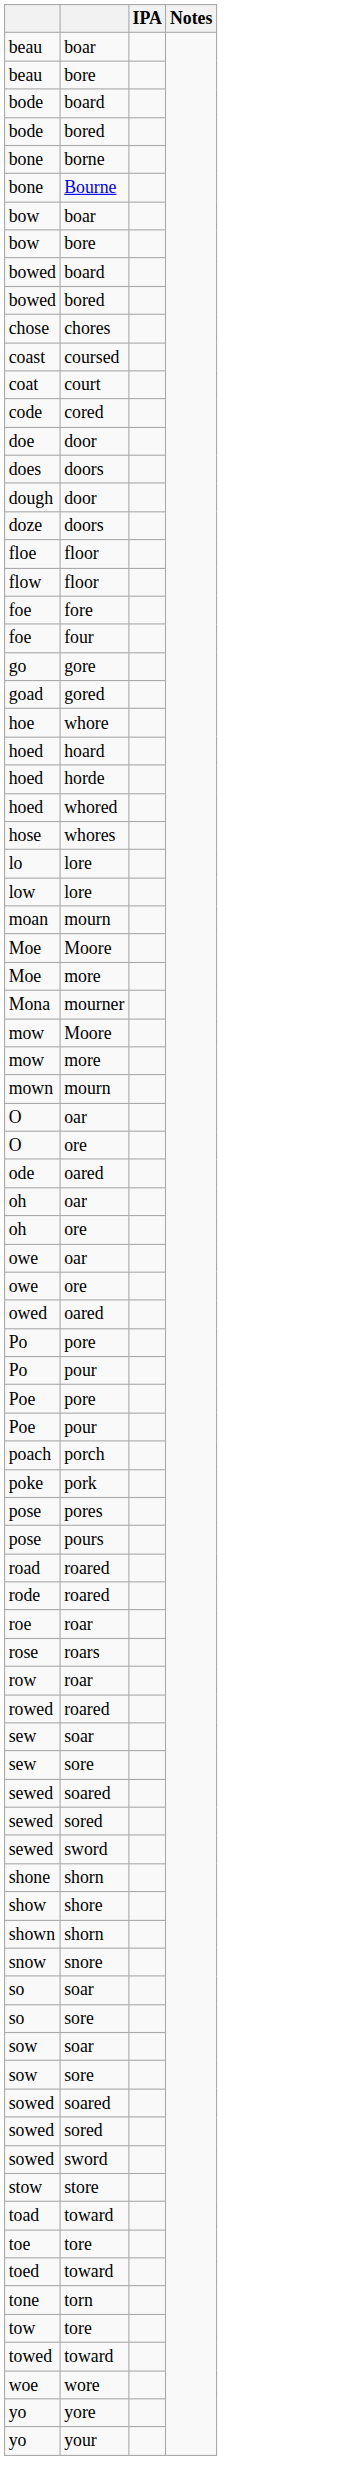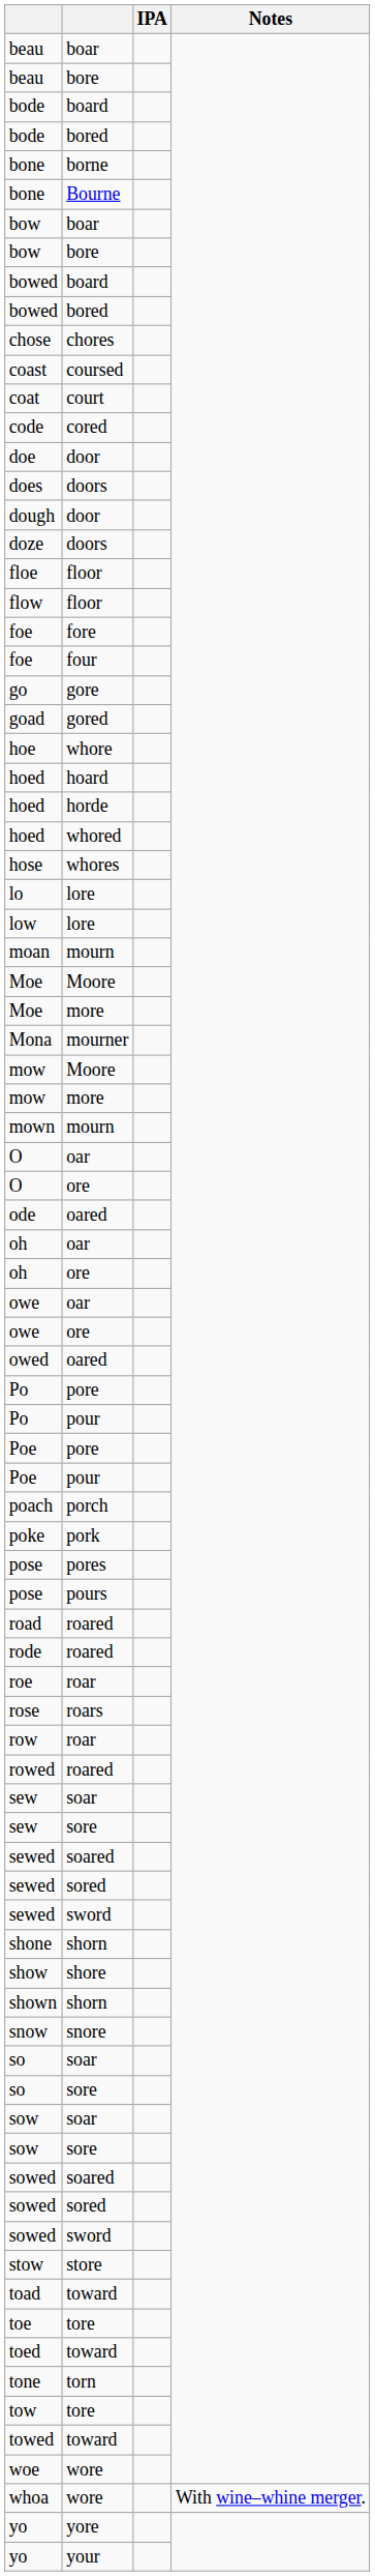 <table class="wikitable sortable mw-collapsible mw-collapsed">
 <tr>
 <th></th>
 <th></th>
 <th>IPA</th>
 <th>Notes</th>
 </tr>
 <tr>
 <td>beau</td>
 <td>boar</td>
 <td></td>
 </tr>
 <tr>
 <td>beau</td>
 <td>bore</td>
 <td></td>
 </tr>
 <tr>
 <td>bode</td>
 <td>board</td>
 <td></td>
 </tr>
 <tr>
 <td>bode</td>
 <td>bored</td>
 <td></td>
 </tr>
 <tr>
 <td>bone</td>
 <td>borne</td>
 <td></td>
 </tr>
 <tr>
 <td>bone</td>
 <td><a href='#'>Bourne</a></td>
 <td></td>
 </tr>
 <tr>
 <td>bow</td>
 <td>boar</td>
 <td></td>
 </tr>
 <tr>
 <td>bow</td>
 <td>bore</td>
 <td></td>
 </tr>
 <tr>
 <td>bowed</td>
 <td>board</td>
 <td></td>
 </tr>
 <tr>
 <td>bowed</td>
 <td>bored</td>
 <td></td>
 </tr>
 <tr>
 <td>chose</td>
 <td>chores</td>
 <td></td>
 </tr>
 <tr>
 <td>coast</td>
 <td>coursed</td>
 <td></td>
 </tr>
 <tr>
 <td>coat</td>
 <td>court</td>
 <td></td>
 </tr>
 <tr>
 <td>code</td>
 <td>cored</td>
 <td></td>
 </tr>
 <tr>
 <td>doe</td>
 <td>door</td>
 <td></td>
 </tr>
 <tr>
 <td>does</td>
 <td>doors</td>
 <td></td>
 </tr>
 <tr>
 <td>dough</td>
 <td>door</td>
 <td></td>
 </tr>
 <tr>
 <td>doze</td>
 <td>doors</td>
 <td></td>
 </tr>
 <tr>
 <td>floe</td>
 <td>floor</td>
 <td></td>
 </tr>
 <tr>
 <td>flow</td>
 <td>floor</td>
 <td></td>
 </tr>
 <tr>
 <td>foe</td>
 <td>fore</td>
 <td></td>
 </tr>
 <tr>
 <td>foe</td>
 <td>four</td>
 <td></td>
 </tr>
 <tr>
 <td>go</td>
 <td>gore</td>
 <td></td>
 </tr>
 <tr>
 <td>goad</td>
 <td>gored</td>
 <td></td>
 </tr>
 <tr>
 <td>hoe</td>
 <td>whore</td>
 <td></td>
 </tr>
 <tr>
 <td>hoed</td>
 <td>hoard</td>
 <td></td>
 </tr>
 <tr>
 <td>hoed</td>
 <td>horde</td>
 <td></td>
 </tr>
 <tr>
 <td>hoed</td>
 <td>whored</td>
 <td></td>
 </tr>
 <tr>
 <td>hose</td>
 <td>whores</td>
 <td></td>
 </tr>
 <tr>
 <td>lo</td>
 <td>lore</td>
 <td></td>
 </tr>
 <tr>
 <td>low</td>
 <td>lore</td>
 <td></td>
 </tr>
 <tr>
 <td>moan</td>
 <td>mourn</td>
 <td></td>
 </tr>
 <tr>
 <td>Moe</td>
 <td>Moore</td>
 <td></td>
 </tr>
 <tr>
 <td>Moe</td>
 <td>more</td>
 <td></td>
 </tr>
 <tr>
 <td>Mona</td>
 <td>mourner</td>
 <td></td>
 </tr>
 <tr>
 <td>mow</td>
 <td>Moore</td>
 <td></td>
 </tr>
 <tr>
 <td>mow</td>
 <td>more</td>
 <td></td>
 </tr>
 <tr>
 <td>mown</td>
 <td>mourn</td>
 <td></td>
 </tr>
 <tr>
 <td>O</td>
 <td>oar</td>
 <td></td>
 </tr>
 <tr>
 <td>O</td>
 <td>ore</td>
 <td></td>
 </tr>
 <tr>
 <td>ode</td>
 <td>oared</td>
 <td></td>
 </tr>
 <tr>
 <td>oh</td>
 <td>oar</td>
 <td></td>
 </tr>
 <tr>
 <td>oh</td>
 <td>ore</td>
 <td></td>
 </tr>
 <tr>
 <td>owe</td>
 <td>oar</td>
 <td></td>
 </tr>
 <tr>
 <td>owe</td>
 <td>ore</td>
 <td></td>
 </tr>
 <tr>
 <td>owed</td>
 <td>oared</td>
 <td></td>
 </tr>
 <tr>
 <td>Po</td>
 <td>pore</td>
 <td></td>
 </tr>
 <tr>
 <td>Po</td>
 <td>pour</td>
 <td></td>
 </tr>
 <tr>
 <td>Poe</td>
 <td>pore</td>
 <td></td>
 </tr>
 <tr>
 <td>Poe</td>
 <td>pour</td>
 <td></td>
 </tr>
 <tr>
 <td>poach</td>
 <td>porch</td>
 <td></td>
 </tr>
 <tr>
 <td>poke</td>
 <td>pork</td>
 <td></td>
 </tr>
 <tr>
 <td>pose</td>
 <td>pores</td>
 <td></td>
 </tr>
 <tr>
 <td>pose</td>
 <td>pours</td>
 <td></td>
 </tr>
 <tr>
 <td>road</td>
 <td>roared</td>
 <td></td>
 </tr>
 <tr>
 <td>rode</td>
 <td>roared</td>
 <td></td>
 </tr>
 <tr>
 <td>roe</td>
 <td>roar</td>
 <td></td>
 </tr>
 <tr>
 <td>rose</td>
 <td>roars</td>
 <td></td>
 </tr>
 <tr>
 <td>row</td>
 <td>roar</td>
 <td></td>
 </tr>
 <tr>
 <td>rowed</td>
 <td>roared</td>
 <td></td>
 </tr>
 <tr>
 <td>sew</td>
 <td>soar</td>
 <td></td>
 </tr>
 <tr>
 <td>sew</td>
 <td>sore</td>
 <td></td>
 </tr>
 <tr>
 <td>sewed</td>
 <td>soared</td>
 <td></td>
 </tr>
 <tr>
 <td>sewed</td>
 <td>sored</td>
 <td></td>
 </tr>
 <tr>
 <td>sewed</td>
 <td>sword</td>
 <td></td>
 </tr>
 <tr>
 <td>shone</td>
 <td>shorn</td>
 <td></td>
 </tr>
 <tr>
 <td>show</td>
 <td>shore</td>
 <td></td>
 </tr>
 <tr>
 <td>shown</td>
 <td>shorn</td>
 <td></td>
 </tr>
 <tr>
 <td>snow</td>
 <td>snore</td>
 <td></td>
 </tr>
 <tr>
 <td>so</td>
 <td>soar</td>
 <td></td>
 </tr>
 <tr>
 <td>so</td>
 <td>sore</td>
 <td></td>
 </tr>
 <tr>
 <td>sow</td>
 <td>soar</td>
 <td></td>
 </tr>
 <tr>
 <td>sow</td>
 <td>sore</td>
 <td></td>
 </tr>
 <tr>
 <td>sowed</td>
 <td>soared</td>
 <td></td>
 </tr>
 <tr>
 <td>sowed</td>
 <td>sored</td>
 <td></td>
 </tr>
 <tr>
 <td>sowed</td>
 <td>sword</td>
 <td></td>
 </tr>
 <tr>
 <td>stow</td>
 <td>store</td>
 <td></td>
 </tr>
 <tr>
 <td>toad</td>
 <td>toward</td>
 <td></td>
 </tr>
 <tr>
 <td>toe</td>
 <td>tore</td>
 <td></td>
 </tr>
 <tr>
 <td>toed</td>
 <td>toward</td>
 <td></td>
 </tr>
 <tr>
 <td>tone</td>
 <td>torn</td>
 <td></td>
 </tr>
 <tr>
 <td>tow</td>
 <td>tore</td>
 <td></td>
 </tr>
 <tr>
 <td>towed</td>
 <td>toward</td>
 <td></td>
 </tr>
 <tr>
 <td>woe</td>
 <td>wore</td>
 <td></td>
 </tr>
 <tr>
+<td>whoa</td>
+<td>wore</td>
+<td></td>
+<td>With <a href='#'>wine–whine merger</a>.</td>
+</tr>
+<tr>
 <td>yo</td>
 <td>yore</td>
 <td></td>
 </tr>
 <tr>
 <td>yo</td>
 <td>your</td>
 <td></td>
 </tr>
 </table>
